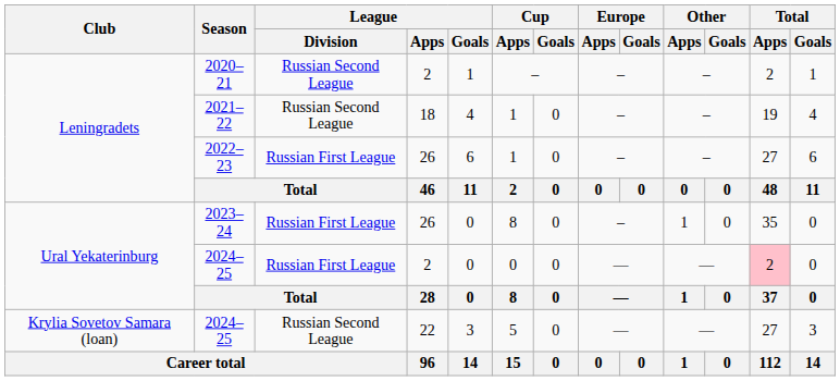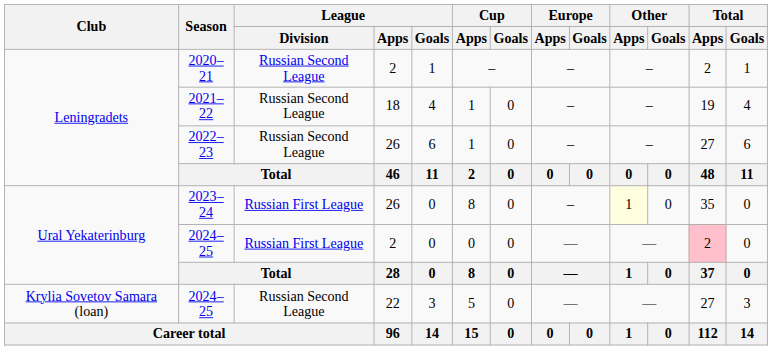 <table class="wikitable" style="text-align: center;">
 <tr>
 <th rowspan=2>Club</th>
 <th rowspan=2>Season</th>
 <th colspan=3>League</th>
 <th colspan=2>Cup</th>
 <th colspan=2>Europe</th>
 <th colspan=2>Other</th>
 <th colspan=2>Total</th>
 </tr>
 <tr>
 <th>Division</th>
 <th>Apps</th>
 <th>Goals</th>
 <th>Apps</th>
 <th>Goals</th>
 <th>Apps</th>
 <th>Goals</th>
 <th>Apps</th>
 <th>Goals</th>
 <th>Apps</th>
 <th>Goals</th>
 </tr>
 <tr>
 <td rowspan="4"><a href='#'>Leningradets</a></td>
 <td><a href='#'>2020–21</a></td>
 <td><a href='#'>Russian Second League</a></td>
 <td>2</td>
 <td>1</td>
 <td colspan=2>–</td>
 <td colspan=2>–</td>
 <td colspan=2>–</td>
 <td>2</td>
 <td>1</td>
 </tr>
 <tr>
 <td><a href='#'>2021–22</a></td>
 <td>Russian Second League</td>
 <td>18</td>
 <td>4</td>
 <td>1</td>
 <td>0</td>
 <td colspan=2>–</td>
 <td colspan=2>–</td>
 <td>19</td>
 <td>4</td>
 </tr>
 <tr>
 <td><a href='#'>2022–23</a></td>
-<td><a href='#'>Russian First League</a></td>
+<td>Russian Second League</td>
 <td>26</td>
 <td>6</td>
 <td>1</td>
 <td>0</td>
 <td colspan=2>–</td>
 <td colspan=2>–</td>
 <td>27</td>
 <td>6</td>
 </tr>
 <tr>
 <th colspan=2>Total</th>
 <th>46</th>
 <th>11</th>
 <th>2</th>
 <th>0</th>
 <th>0</th>
 <th>0</th>
 <th>0</th>
 <th>0</th>
 <th>48</th>
 <th>11</th>
 </tr>
 <tr>
 <td rowspan="3"><a href='#'>Ural Yekaterinburg</a></td>
 <td><a href='#'>2023–24</a></td>
 <td><a href='#'>Russian First League</a></td>
 <td>26</td>
 <td>0</td>
 <td>8</td>
 <td>0</td>
 <td colspan=2>–</td>
-<td>1</td>
+<td style="background: lightyellow;">1</td>
 <td>0</td>
 <td>35</td>
 <td>0</td>
 </tr>
 <tr>
 <td><a href='#'>2024–25</a></td>
 <td><a href='#'>Russian First League</a></td>
 <td>2</td>
 <td>0</td>
 <td>0</td>
 <td>0</td>
 <td colspan="2">—</td>
 <td colspan="2">—</td>
 <td style="background: pink;">2</td>
 <td>0</td>
 </tr>
 <tr>
 <th colspan="2">Total</th>
 <th>28</th>
 <th>0</th>
 <th>8</th>
 <th>0</th>
 <th colspan="2">—</th>
 <th>1</th>
 <th>0</th>
 <th>37</th>
 <th>0</th>
 </tr>
 <tr>
 <td><a href='#'>Krylia Sovetov Samara</a> (loan)</td>
 <td><a href='#'>2024–25</a></td>
 <td>Russian Second League</td>
 <td>22</td>
 <td>3</td>
 <td>5</td>
 <td>0</td>
 <td colspan="2">—</td>
 <td colspan="2">—</td>
 <td>27</td>
 <td>3</td>
 </tr>
 <tr>
 <th colspan="3">Career total</th>
 <th>96</th>
 <th>14</th>
 <th>15</th>
 <th>0</th>
 <th>0</th>
 <th>0</th>
 <th>1</th>
 <th>0</th>
 <th>112</th>
 <th>14</th>
 </tr>
 </table>
